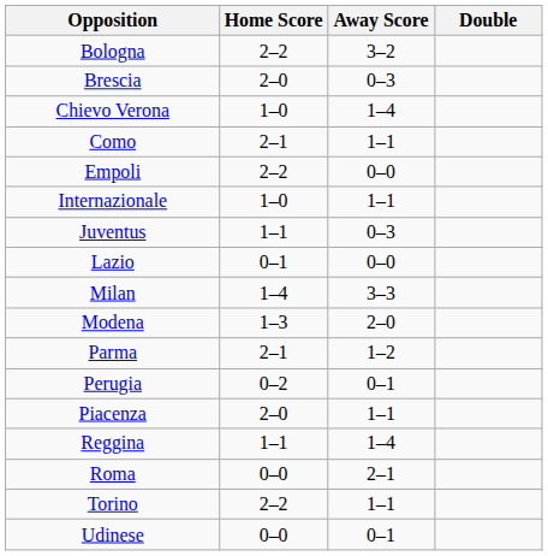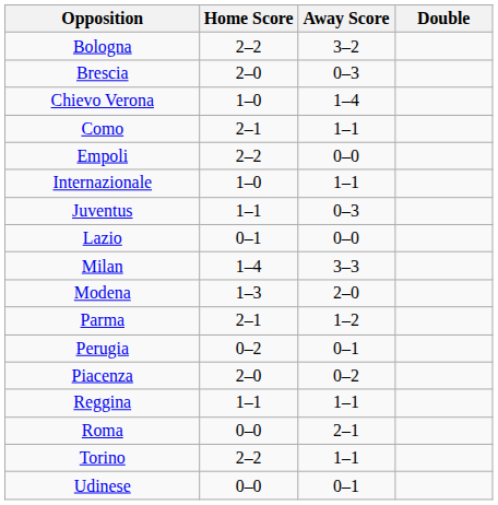 <table class="wikitable">
 <tr>
 <th width=40%>Opposition</th>
 <th width=20%>Home Score</th>
 <th width=20%>Away Score</th>
 <th width=20%>Double</th>
 </tr>
 <tr>
 <td style="text-align:center;"><a href='#'>Bologna</a></td>
 <td style="text-align:center;">2–2</td>
 <td style="text-align:center;">3–2</td>
 <td style="text-align:center;"></td>
 </tr>
 <tr>
 <td style="text-align:center;"><a href='#'>Brescia</a></td>
 <td style="text-align:center;">2–0</td>
 <td style="text-align:center;">0–3</td>
 <td style="text-align:center;"></td>
 </tr>
 <tr>
 <td style="text-align:center;"><a href='#'>Chievo Verona</a></td>
 <td style="text-align:center;">1–0</td>
 <td style="text-align:center;">1–4</td>
 <td style="text-align:center;"></td>
 </tr>
 <tr>
 <td style="text-align:center;"><a href='#'>Como</a></td>
 <td style="text-align:center;">2–1</td>
 <td style="text-align:center;">1–1</td>
 <td style="text-align:center;"></td>
 </tr>
 <tr>
 <td style="text-align:center;"><a href='#'>Empoli</a></td>
 <td style="text-align:center;">2–2</td>
 <td style="text-align:center;">0–0</td>
 <td style="text-align:center;"></td>
 </tr>
 <tr>
 <td style="text-align:center;"><a href='#'>Internazionale</a></td>
 <td style="text-align:center;">1–0</td>
 <td style="text-align:center;">1–1</td>
 <td style="text-align:center;"></td>
 </tr>
 <tr>
 <td style="text-align:center;"><a href='#'>Juventus</a></td>
 <td style="text-align:center;">1–1</td>
 <td style="text-align:center;">0–3</td>
 <td style="text-align:center;"></td>
 </tr>
 <tr>
 <td style="text-align:center;"><a href='#'>Lazio</a></td>
 <td style="text-align:center;">0–1</td>
 <td style="text-align:center;">0–0</td>
 <td style="text-align:center;"></td>
 </tr>
 <tr>
 <td style="text-align:center;"><a href='#'>Milan</a></td>
 <td style="text-align:center;">1–4</td>
 <td style="text-align:center;">3–3</td>
 <td style="text-align:center;"></td>
 </tr>
 <tr>
 <td style="text-align:center;"><a href='#'>Modena</a></td>
 <td style="text-align:center;">1–3</td>
 <td style="text-align:center;">2–0</td>
 <td style="text-align:center;"></td>
 </tr>
 <tr>
 <td style="text-align:center;"><a href='#'>Parma</a></td>
 <td style="text-align:center;">2–1</td>
 <td style="text-align:center;">1–2</td>
 <td style="text-align:center;"></td>
 </tr>
 <tr>
 <td style="text-align:center;"><a href='#'>Perugia</a></td>
 <td style="text-align:center;">0–2</td>
 <td style="text-align:center;">0–1</td>
 <td style="text-align:center;"></td>
 </tr>
 <tr>
 <td style="text-align:center;"><a href='#'>Piacenza</a></td>
 <td style="text-align:center;">2–0</td>
-<td style="text-align:center;">1–1</td>
+<td style="text-align:center;">0–2</td>
 <td style="text-align:center;"></td>
 </tr>
 <tr>
 <td style="text-align:center;"><a href='#'>Reggina</a></td>
 <td style="text-align:center;">1–1</td>
-<td style="text-align:center;">1–4</td>
+<td style="text-align:center;">1–1</td>
 <td style="text-align:center;"></td>
 </tr>
 <tr>
 <td style="text-align:center;"><a href='#'>Roma</a></td>
 <td style="text-align:center;">0–0</td>
 <td style="text-align:center;">2–1</td>
 <td style="text-align:center;"></td>
 </tr>
 <tr>
 <td style="text-align:center;"><a href='#'>Torino</a></td>
 <td style="text-align:center;">2–2</td>
 <td style="text-align:center;">1–1</td>
 <td style="text-align:center;"></td>
 </tr>
 <tr>
 <td style="text-align:center;"><a href='#'>Udinese</a></td>
 <td style="text-align:center;">0–0</td>
 <td style="text-align:center;">0–1</td>
 <td style="text-align:center;"></td>
 </tr>
 </table>
